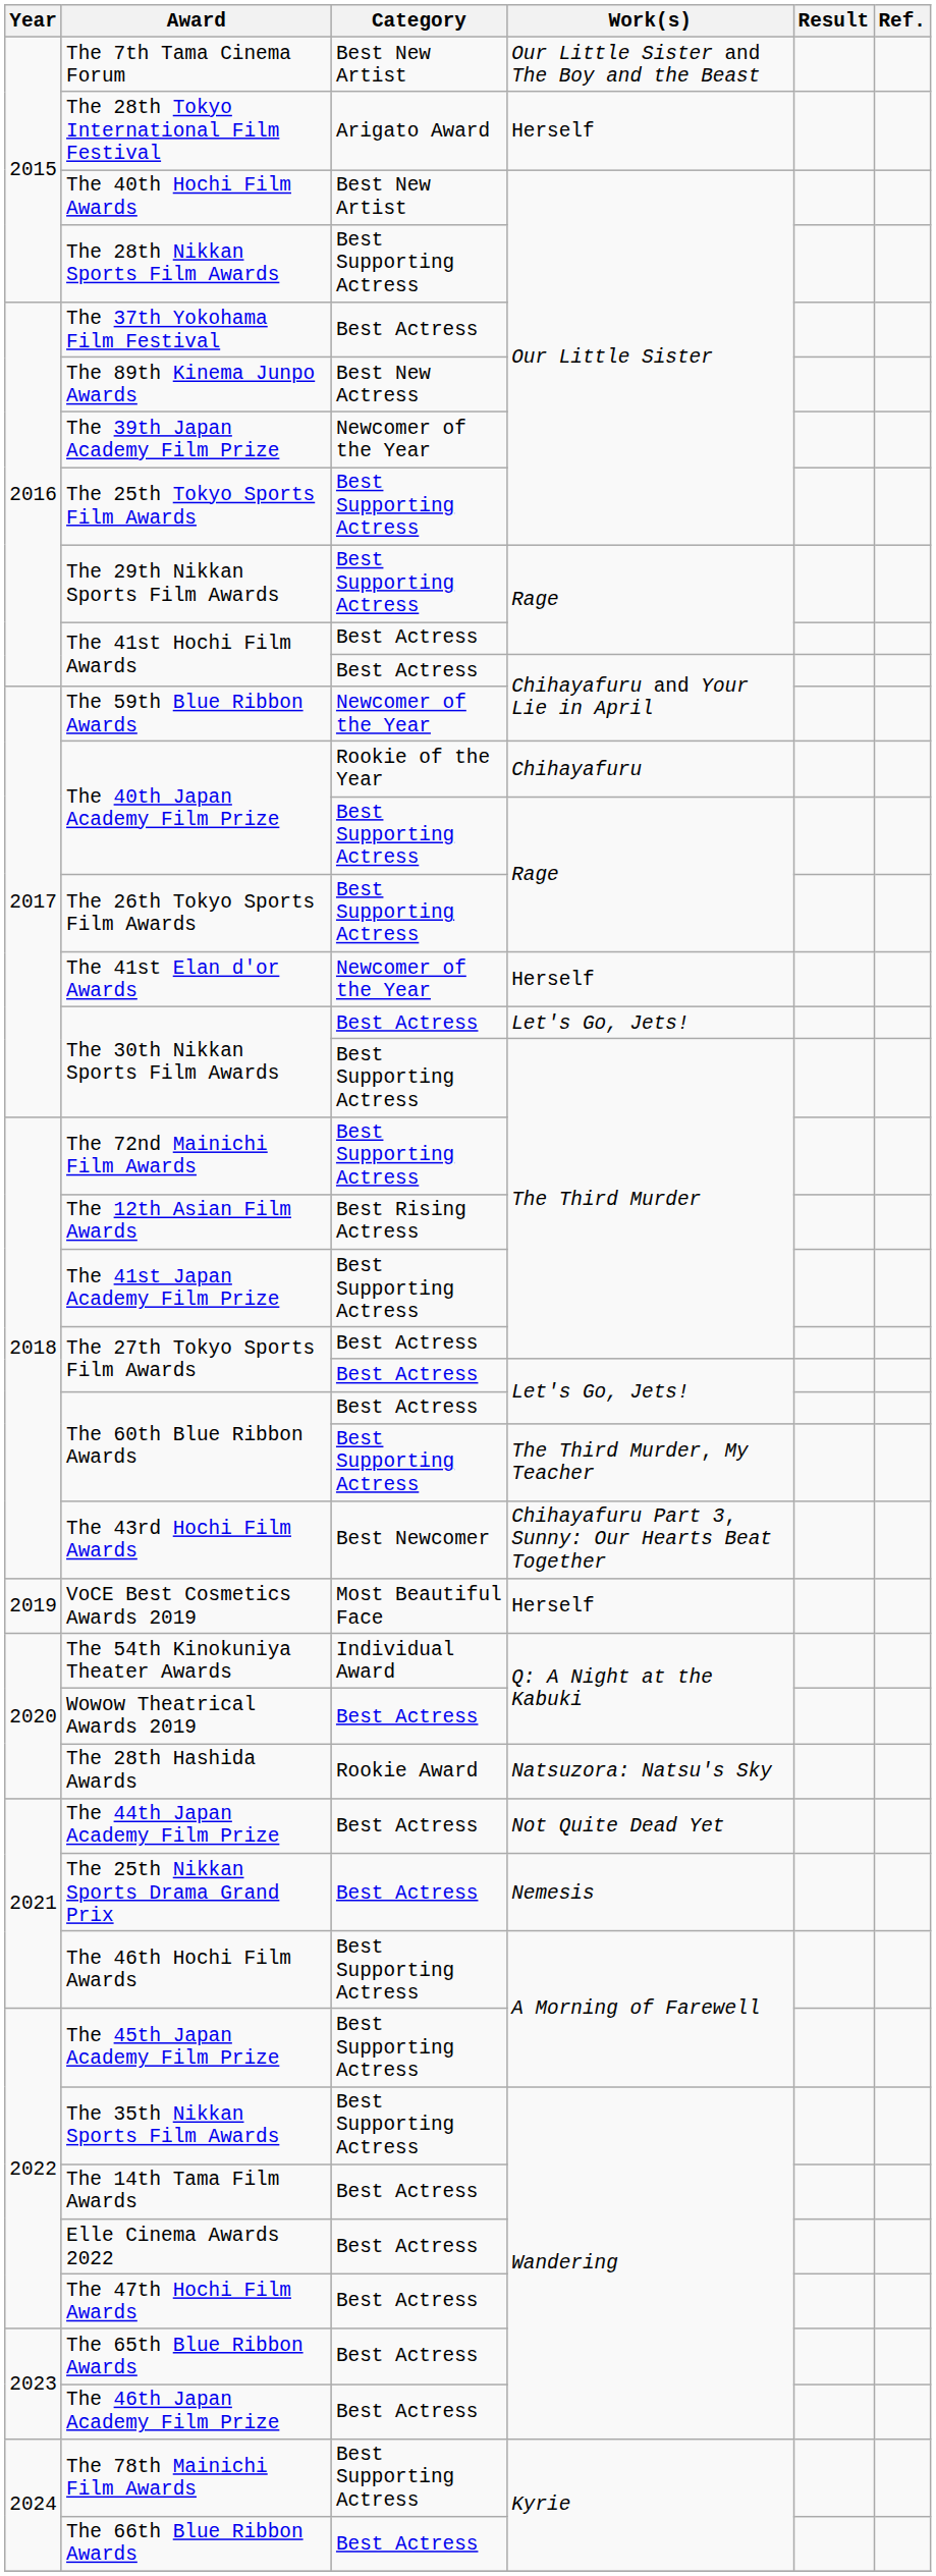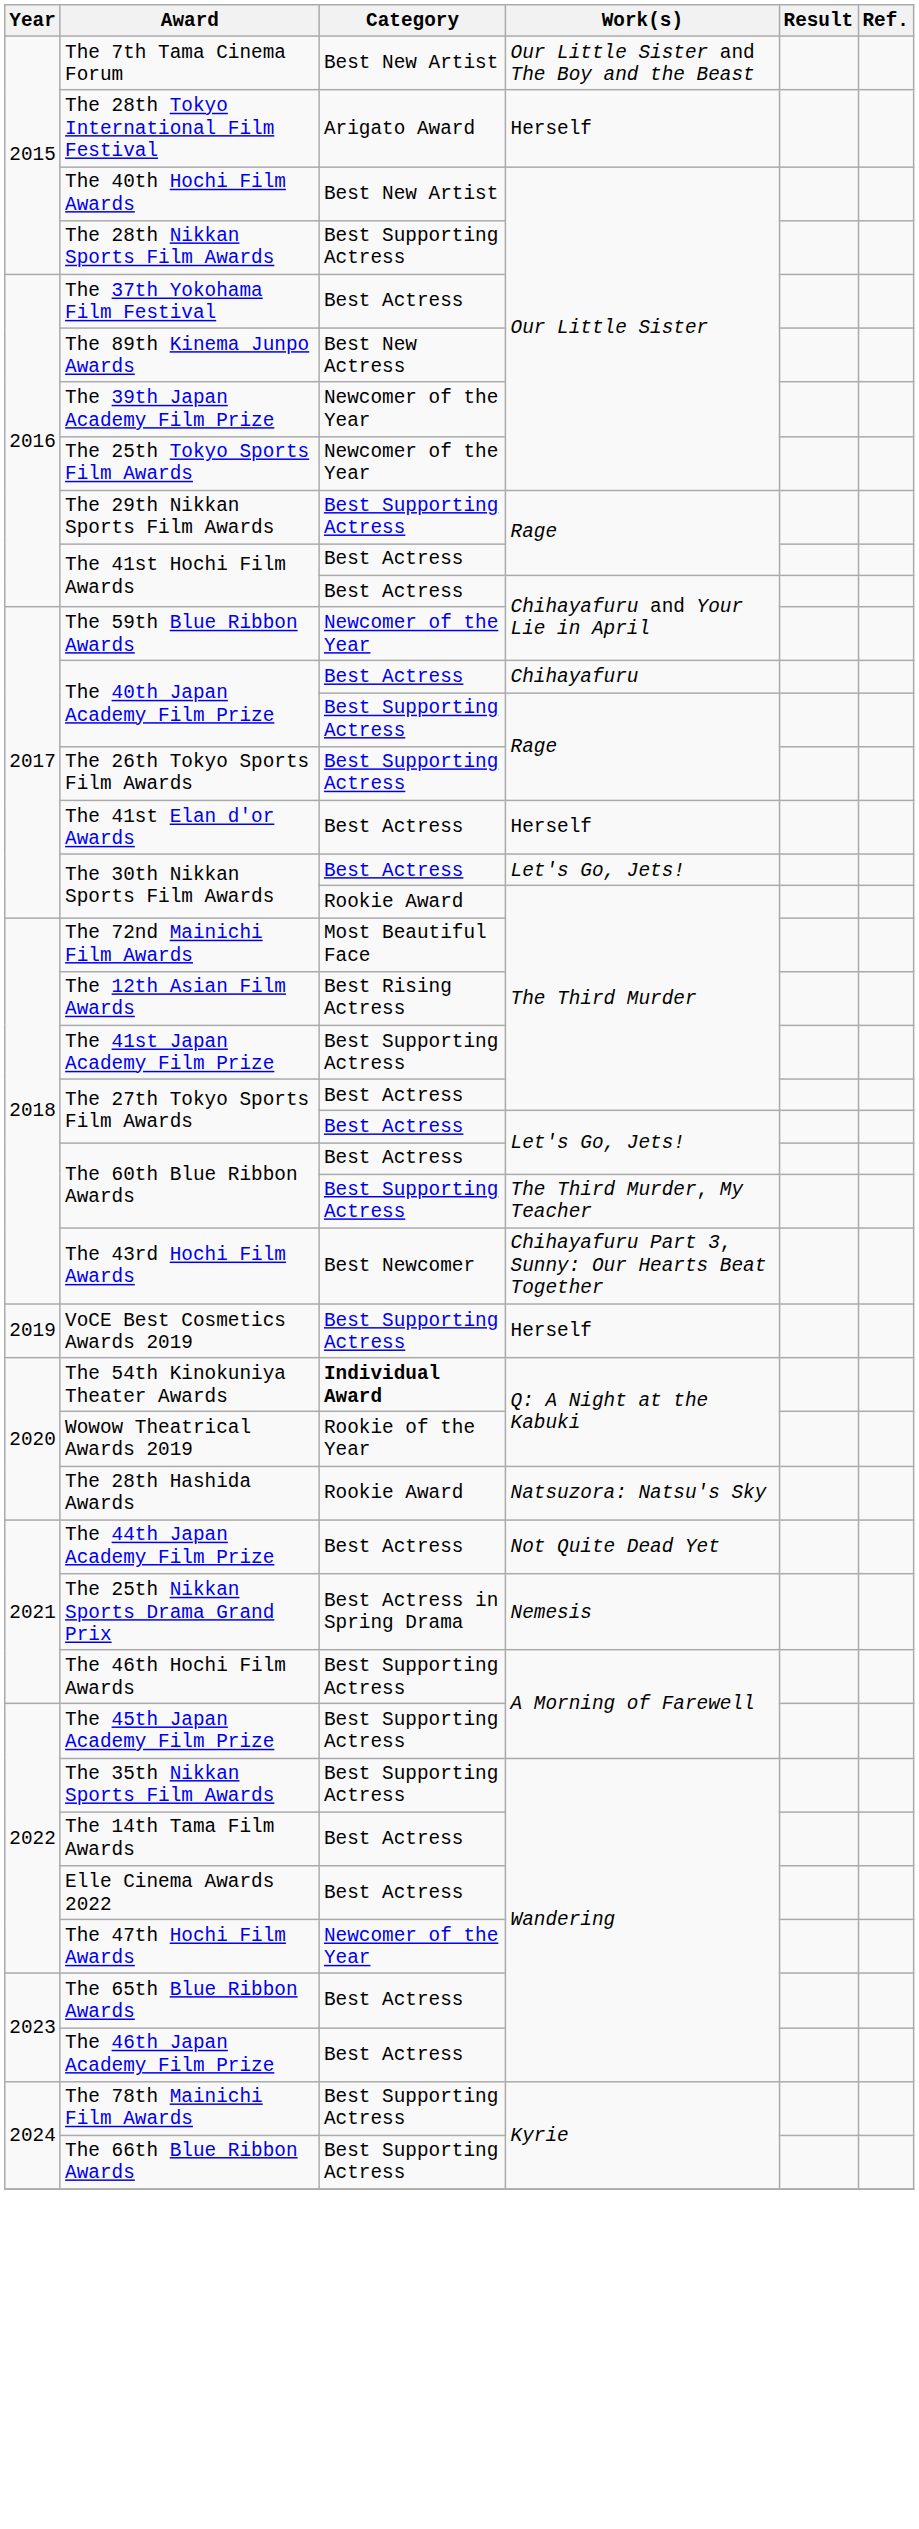 <table class="wikitable sortable">
 <tr>
 <th>Year</th>
 <th>Award</th>
 <th>Category</th>
 <th>Work(s)</th>
 <th>Result</th>
 <th class="unsortable">Ref.</th>
 </tr>
 <tr>
 <td rowspan="4">2015</td>
 <td>The 7th Tama Cinema Forum</td>
 <td>Best New Artist</td>
 <td><em>Our Little Sister</em> and <em>The Boy and the Beast</em></td>
 <td></td>
 <td></td>
 </tr>
 <tr>
 <td>The 28th <a href='#'>Tokyo International Film Festival</a></td>
 <td>Arigato Award</td>
 <td>Herself</td>
 <td></td>
 <td></td>
 </tr>
 <tr>
 <td>The 40th <a href='#'>Hochi Film Awards</a></td>
 <td>Best New Artist</td>
 <td rowspan="6"><em>Our Little Sister</em></td>
 <td></td>
 <td></td>
 </tr>
 <tr>
 <td>The 28th <a href='#'>Nikkan Sports Film Awards</a></td>
 <td>Best Supporting Actress</td>
 <td></td>
 <td></td>
 </tr>
 <tr>
 <td rowspan="7">2016</td>
 <td>The <a href='#'>37th Yokohama Film Festival</a></td>
 <td>Best Actress</td>
 <td></td>
 <td></td>
 </tr>
 <tr>
 <td>The 89th <a href='#'>Kinema Junpo Awards</a></td>
 <td>Best New Actress</td>
 <td></td>
 <td></td>
 </tr>
 <tr>
 <td>The <a href='#'>39th Japan Academy Film Prize</a></td>
 <td>Newcomer of the Year</td>
 <td></td>
 <td></td>
 </tr>
 <tr>
 <td>The 25th <a href='#'>Tokyo Sports Film Awards</a></td>
-<td><a href='#'>Best Supporting Actress</a></td>
+<td>Newcomer of  the Year</td>
 <td></td>
 <td></td>
 </tr>
 <tr>
 <td>The 29th Nikkan Sports Film Awards</td>
 <td><a href='#'>Best Supporting Actress</a></td>
 <td rowspan="2"><em>Rage</em></td>
 <td></td>
 <td></td>
 </tr>
 <tr>
 <td rowspan="2">The 41st Hochi Film Awards</td>
 <td>Best Actress</td>
 <td></td>
 <td></td>
 </tr>
 <tr>
 <td>Best Actress</td>
 <td rowspan="2"><em>Chihayafuru</em> and <em>Your Lie in April</em></td>
 <td></td>
 <td></td>
 </tr>
 <tr>
 <td rowspan="7">2017</td>
 <td>The 59th <a href='#'>Blue Ribbon Awards</a></td>
 <td><a href='#'>Newcomer of the Year</a></td>
 <td></td>
 <td></td>
 </tr>
 <tr>
 <td rowspan="2">The <a href='#'>40th Japan Academy Film Prize</a></td>
-<td>Rookie of the Year</td>
+<td><a href='#'>Best Actress</a></td>
 <td><em>Chihayafuru</em></td>
 <td></td>
 <td></td>
 </tr>
 <tr>
 <td><a href='#'>Best Supporting Actress</a></td>
 <td rowspan="2"><em>Rage</em></td>
 <td></td>
 <td></td>
 </tr>
 <tr>
 <td>The 26th Tokyo Sports Film Awards</td>
 <td><a href='#'>Best Supporting Actress</a></td>
 <td></td>
 <td></td>
 </tr>
 <tr>
 <td>The 41st <a href='#'>Elan d'or Awards</a></td>
-<td><a href='#'>Newcomer of the Year</a></td>
+<td>Best Actress</td>
 <td>Herself</td>
 <td></td>
 <td></td>
 </tr>
 <tr>
 <td rowspan="2">The 30th Nikkan Sports Film Awards</td>
 <td><a href='#'>Best Actress</a></td>
 <td><em>Let's Go, Jets!</em></td>
 <td></td>
 <td></td>
 </tr>
 <tr>
-<td>Best Supporting Actress</td>
+<td>Rookie Award</td>
 <td rowspan="5"><em>The Third Murder</em></td>
 <td></td>
 <td></td>
 </tr>
 <tr>
 <td rowspan="8">2018</td>
 <td>The 72nd <a href='#'>Mainichi Film Awards</a></td>
-<td><a href='#'>Best Supporting Actress</a></td>
+<td>Most Beautiful Face</td>
 <td></td>
 <td></td>
 </tr>
 <tr>
 <td>The <a href='#'>12th Asian Film Awards</a></td>
 <td>Best Rising Actress</td>
 <td></td>
 <td></td>
 </tr>
 <tr>
 <td>The <a href='#'>41st Japan Academy Film Prize</a></td>
 <td>Best Supporting Actress</td>
 <td></td>
 <td></td>
 </tr>
 <tr>
 <td rowspan="2">The 27th Tokyo Sports Film Awards</td>
 <td>Best Actress</td>
 <td></td>
 <td></td>
 </tr>
 <tr>
 <td><a href='#'>Best Actress</a></td>
 <td rowspan="2"><em>Let's Go, Jets!</em></td>
 <td></td>
 <td></td>
 </tr>
 <tr>
 <td rowspan="2">The 60th Blue Ribbon Awards</td>
 <td>Best Actress</td>
 <td></td>
 <td></td>
 </tr>
 <tr>
 <td><a href='#'>Best Supporting Actress</a></td>
 <td><em>The Third Murder</em>, <em>My Teacher</em></td>
 <td></td>
 <td></td>
 </tr>
 <tr>
 <td>The 43rd <a href='#'>Hochi Film Awards</a></td>
 <td>Best Newcomer</td>
 <td><em>Chihayafuru Part 3</em>, <em>Sunny: Our Hearts Beat Together</em></td>
 <td></td>
 </tr>
 <tr>
 <td>2019</td>
 <td>VoCE Best Cosmetics Awards 2019</td>
-<td>Most Beautiful Face</td>
+<td><a href='#'>Best Supporting Actress</a></td>
 <td>Herself</td>
 <td></td>
 <td></td>
 </tr>
 <tr>
 <td rowspan="3">2020</td>
 <td>The 54th Kinokuniya Theater Awards</td>
-<td>Individual Award</td>
+<td><strong>Individual Award</strong></td>
 <td rowspan="2"><em>Q: A Night at the Kabuki</em></td>
 <td></td>
 <td></td>
 </tr>
 <tr>
 <td>Wowow Theatrical Awards 2019</td>
-<td><a href='#'>Best Actress</a></td>
+<td>Rookie of the Year</td>
 <td></td>
 <td></td>
 </tr>
 <tr>
 <td>The 28th Hashida Awards</td>
 <td>Rookie Award</td>
 <td><em>Natsuzora: Natsu's Sky</em></td>
 <td></td>
 <td></td>
 </tr>
 <tr>
 <td rowspan="3">2021</td>
 <td>The <a href='#'>44th Japan Academy Film Prize</a></td>
 <td>Best Actress</td>
 <td><em>Not Quite Dead Yet</em></td>
 <td></td>
 <td></td>
 </tr>
 <tr>
 <td>The 25th <a href='#'>Nikkan Sports Drama Grand Prix</a></td>
-<td><a href='#'>Best Actress</a></td>
+<td>Best Actress in Spring Drama</td>
 <td><em>Nemesis</em></td>
 <td></td>
 <td></td>
 </tr>
 <tr>
 <td>The 46th Hochi Film Awards</td>
 <td>Best Supporting Actress</td>
 <td rowspan="2"><em>A Morning of Farewell</em></td>
 <td></td>
 <td></td>
 </tr>
 <tr>
 <td rowspan="5">2022</td>
 <td>The <a href='#'>45th Japan Academy Film Prize</a></td>
 <td>Best Supporting Actress</td>
 <td></td>
 <td></td>
 </tr>
 <tr>
 <td>The 35th <a href='#'>Nikkan Sports Film Awards</a></td>
 <td>Best Supporting Actress</td>
 <td rowspan="6"><em>Wandering</em></td>
 <td></td>
 <td></td>
 </tr>
 <tr>
 <td>The 14th Tama Film Awards</td>
 <td>Best Actress</td>
 <td></td>
 <td></td>
 </tr>
 <tr>
 <td>Elle Cinema Awards 2022</td>
 <td>Best Actress</td>
 <td></td>
 <td></td>
 </tr>
 <tr>
 <td>The 47th <a href='#'>Hochi Film Awards</a></td>
-<td>Best Actress</td>
+<td><a href='#'>Newcomer of the Year</a></td>
 <td></td>
 <td></td>
 </tr>
 <tr>
 <td rowspan="2">2023</td>
 <td>The 65th <a href='#'>Blue Ribbon Awards</a></td>
 <td>Best Actress</td>
 <td></td>
 <td></td>
 </tr>
 <tr>
 <td>The <a href='#'>46th Japan Academy Film Prize</a></td>
 <td>Best Actress</td>
 <td></td>
 <td></td>
 </tr>
 <tr>
 <td rowspan="2">2024</td>
 <td>The 78th <a href='#'>Mainichi Film Awards</a></td>
 <td>Best Supporting Actress</td>
 <td rowspan="2"><em>Kyrie</em></td>
 <td></td>
 <td></td>
 </tr>
 <tr>
 <td>The 66th <a href='#'>Blue Ribbon Awards</a></td>
-<td><a href='#'>Best Actress</a></td>
+<td>Best Supporting Actress</td>
 <td></td>
 <td></td>
 </tr>
 <tr>
 </tr>
 </table>
